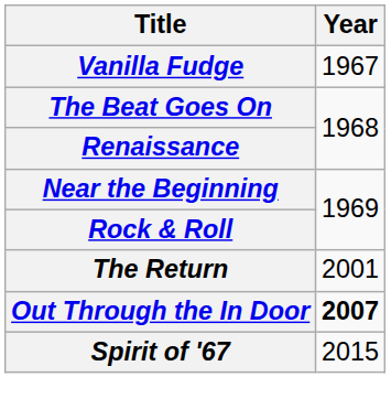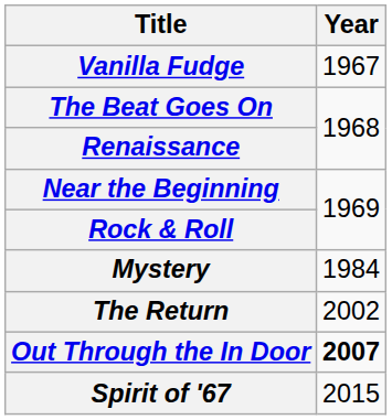 <table class="wikitable">
 <tr>
 <th>Title</th>
 <th>Year</th>
 </tr>
 <tr>
 <th><em><a href='#'>Vanilla Fudge</a></em></th>
 <td>1967</td>
 </tr>
 <tr>
 <th><em><a href='#'>The Beat Goes On</a></em></th>
 <td rowspan="2">1968</td>
 </tr>
 <tr>
 <th><em><a href='#'>Renaissance</a></em></th>
 </tr>
 <tr>
 <th><em><a href='#'>Near the Beginning</a></em></th>
 <td rowspan="2">1969</td>
 </tr>
 <tr>
 <th><em><a href='#'>Rock & Roll</a></em></th>
 </tr>
 <tr>
+<th><em>Mystery</em></th>
+<td>1984</td>
+</tr>
+<tr>
 <th><em>The Return</em></th>
-<td>2001</td>
+<td>2002</td>
 </tr>
 <tr>
 <th><em><a href='#'>Out Through the In Door</a></em></th>
 <td><strong>2007</strong></td>
 </tr>
 <tr>
 <th><em>Spirit of '67</em></th>
 <td>2015</td>
 </tr>
 </table>
